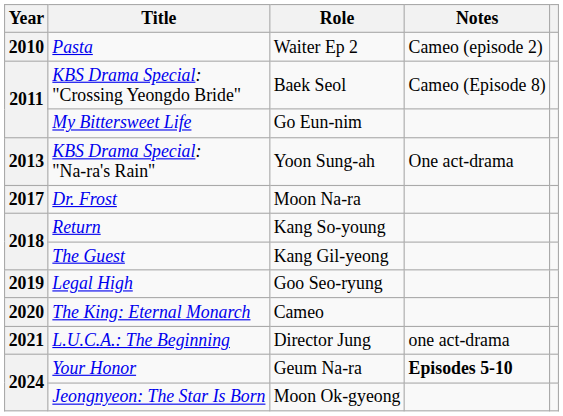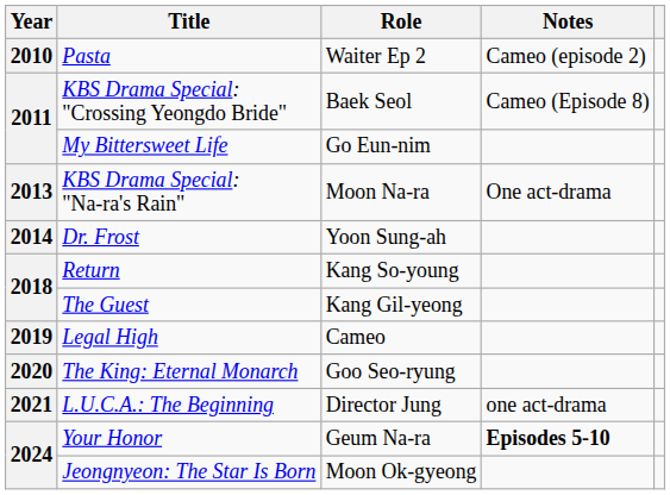 <table class="wikitable plainrowheaders sortable">
 <tr>
 <th scope="col">Year</th>
 <th scope="col">Title</th>
 <th scope="col">Role</th>
 <th scope="col" class="unsortable">Notes</th>
 <th scope="col" class="unsortable"></th>
 </tr>
 <tr>
 <th scope="row">2010</th>
 <td><em><a href='#'>Pasta</a></em></td>
 <td>Waiter Ep 2</td>
 <td>Cameo (episode 2)</td>
 <td style="text-align:center"></td>
 </tr>
 <tr>
 <th scope="row" rowspan="2">2011</th>
 <td><em><a href='#'>KBS Drama Special</a>:</em><br>"Crossing Yeongdo Bride"</td>
 <td>Baek Seol</td>
 <td>Cameo  (Episode 8)</td>
 <td style="text-align:center"></td>
 </tr>
 <tr>
 <td><em><a href='#'>My Bittersweet Life</a></em></td>
 <td>Go Eun-nim</td>
 <td></td>
 <td style="text-align:center"></td>
 </tr>
 <tr>
 <th scope="row">2013</th>
 <td><em><a href='#'>KBS Drama Special</a>:</em><br>"Na-ra's Rain"</td>
-<td>Yoon Sung-ah</td>
+<td>Moon Na-ra</td>
 <td>One act-drama</td>
 <td style="text-align:center"></td>
 </tr>
 <tr>
-<th scope="row">2017</th>
+<th scope="row">2014</th>
 <td><em><a href='#'>Dr. Frost</a></em></td>
-<td>Moon Na-ra</td>
+<td>Yoon Sung-ah</td>
 <td></td>
 <td style="text-align:center"></td>
 </tr>
 <tr>
 <th scope="row" rowspan="2">2018</th>
 <td><em><a href='#'>Return</a></em></td>
 <td>Kang So-young</td>
 <td></td>
 <td style="text-align:center"></td>
 </tr>
 <tr>
 <td><em><a href='#'>The Guest</a></em></td>
 <td>Kang Gil-yeong</td>
 <td></td>
 <td style="text-align:center"></td>
 </tr>
 <tr>
 <th scope="row">2019</th>
 <td><em><a href='#'>Legal High</a></em></td>
-<td>Goo Seo-ryung</td>
+<td Do Moon-kyung>Cameo</td>
 <td style="text-align:center"></td>
 </tr>
 <tr>
 <th scope="row">2020</th>
 <td><em><a href='#'>The King: Eternal Monarch</a></em></td>
-<td Do Moon-kyung>Cameo</td>
+<td>Goo Seo-ryung</td>
 <td></td>
 <td style="text-align:center"></td>
 </tr>
 <tr>
 <th scope="row">2021</th>
 <td><em><a href='#'>L.U.C.A.: The Beginning</a></em></td>
 <td>Director Jung</td>
 <td>one act-drama</td>
 <td style="text-align:center"></td>
 </tr>
 <tr>
 <th scope="row" rowspan="2">2024</th>
 <td><em><a href='#'>Your Honor</a></em></td>
 <td>Geum Na-ra</td>
 <td><strong>Episodes 5-10</strong></td>
 <td style="text-align:center"></td>
 </tr>
 <tr>
 <td><em><a href='#'>Jeongnyeon: The Star Is Born</a></em></td>
 <td>Moon Ok-gyeong</td>
 <td></td>
 <td style="text-align:center"></td>
 </tr>
 </table>
